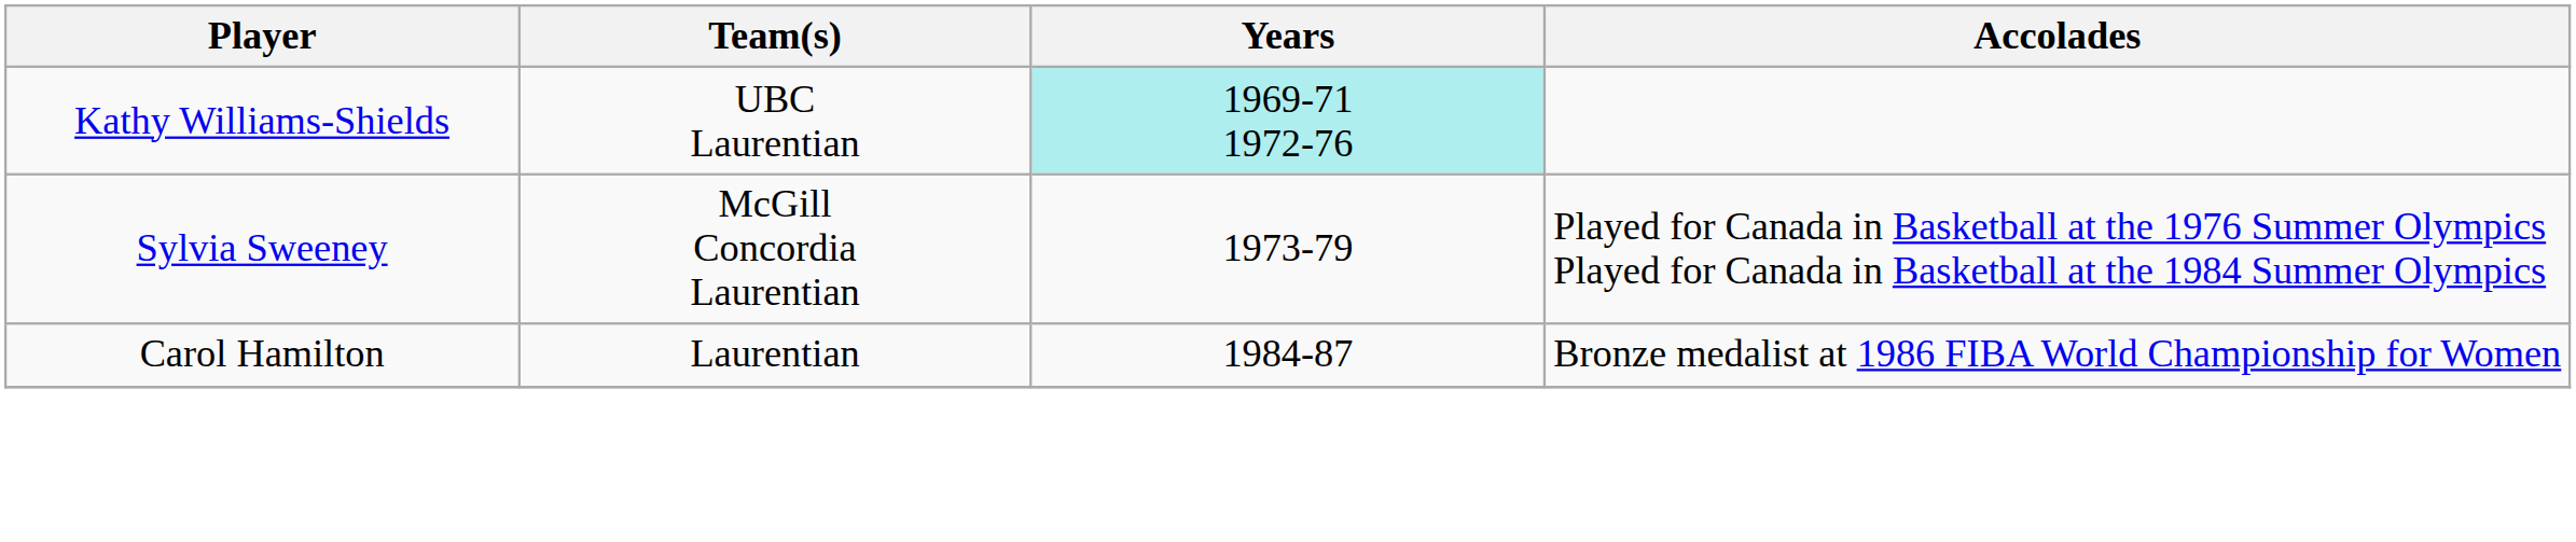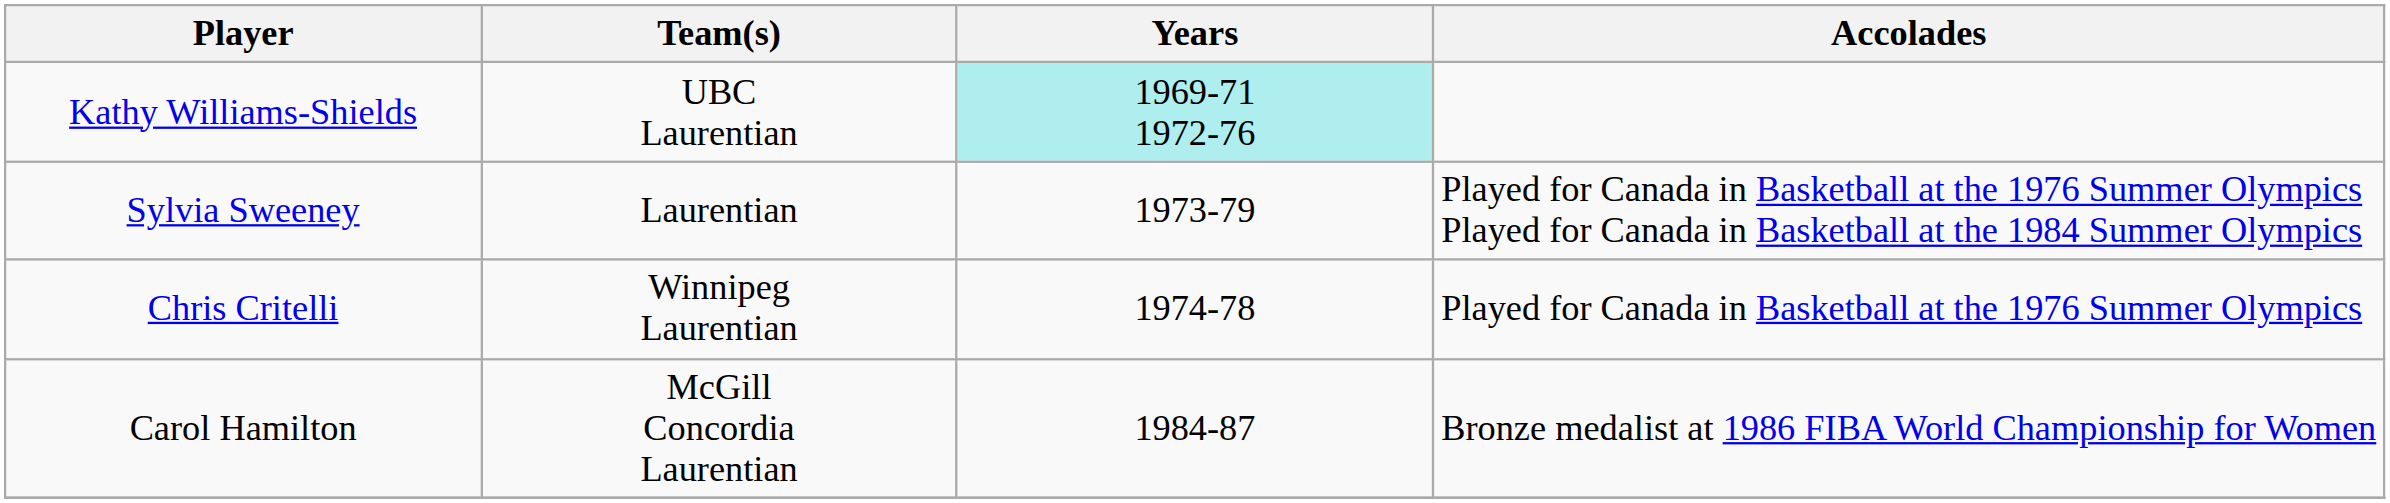 <table class="wikitable" style="text-align:center">
 <tr>
 <th>Player</th>
 <th style="width: 20%;">Team(s)</th>
 <th style="width: 20%;">Years</th>
 <th style="width: 40%;">Accolades</th>
 </tr>
 <tr>
 <td><a href='#'>Kathy Williams-Shields</a></td>
 <td>UBC<br>Laurentian</td>
 <td style="background: paleturquoise;">1969-71<br>1972-76</td>
 <td style="text-align:left;"></td>
 </tr>
 <tr>
 <td><a href='#'>Sylvia Sweeney</a></td>
-<td>McGill<br>Concordia<br> Laurentian</td>
+<td>Laurentian</td>
 <td>1973-79</td>
 <td style="text-align:left;">Played for Canada in <a href='#'>Basketball at the 1976 Summer Olympics</a><br>Played for Canada in <a href='#'>Basketball at the 1984 Summer Olympics</a></td>
 </tr>
 <tr>
+<td><a href='#'>Chris Critelli</a></td>
+<td>Winnipeg<br>Laurentian</td>
+<td>1974-78</td>
+<td style="text-align:left;">Played for Canada in <a href='#'>Basketball at the 1976 Summer Olympics</a></td>
+</tr>
+<tr>
 <td>Carol Hamilton</td>
-<td>Laurentian</td>
+<td>McGill<br>Concordia<br> Laurentian</td>
 <td>1984-87</td>
 <td style="text-align:left;">Bronze medalist at <a href='#'>1986 FIBA World Championship for Women</a></td>
 </tr>
 <tr>
 </tr>
 </table>
